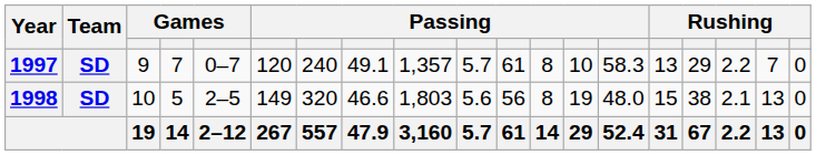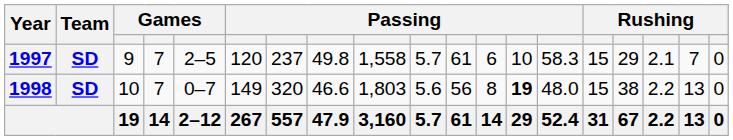 <table class="wikitable" style="text-align:center;">
 <tr>
 <th rowspan="2">Year</th>
 <th rowspan="2">Team</th>
 <th colspan="3">Games</th>
 <th colspan="9">Passing</th>
 <th colspan="5">Rushing</th>
 </tr>
 <tr>
 <th></th>
 <th></th>
 <th></th>
 <th></th>
 <th></th>
 <th></th>
 <th></th>
 <th></th>
 <th></th>
 <th></th>
 <th></th>
 <th></th>
 <th></th>
 <th></th>
 <th></th>
 <th></th>
 <th></th>
 </tr>
 <tr>
 <th><a href='#'>1997</a></th>
 <th><a href='#'>SD</a></th>
 <td>9</td>
 <td>7</td>
-<td>0–7</td>
+<td>2–5</td>
 <td>120</td>
-<td>240</td>
-<td>49.1</td>
-<td>1,357</td>
+<td>237</td>
+<td>49.8</td>
+<td>1,558</td>
 <td>5.7</td>
 <td>61</td>
-<td>8</td>
+<td>6</td>
 <td>10</td>
 <td>58.3</td>
-<td>13</td>
+<td>15</td>
 <td>29</td>
-<td>2.2</td>
+<td>2.1</td>
 <td>7</td>
 <td>0</td>
 </tr>
 <tr>
 <th><a href='#'>1998</a></th>
 <th><a href='#'>SD</a></th>
 <td>10</td>
-<td>5</td>
-<td>2–5</td>
+<td>7</td>
+<td>0–7</td>
 <td>149</td>
 <td>320</td>
 <td>46.6</td>
 <td>1,803</td>
 <td>5.6</td>
 <td>56</td>
 <td>8</td>
-<td>19</td>
+<td><strong>19</strong></td>
 <td>48.0</td>
 <td>15</td>
 <td>38</td>
-<td>2.1</td>
+<td>2.2</td>
 <td>13</td>
 <td>0</td>
 </tr>
 <tr>
 <th colspan="2"></th>
 <th>19</th>
 <th>14</th>
 <th>2–12</th>
 <th>267</th>
 <th>557</th>
 <th>47.9</th>
 <th>3,160</th>
 <th>5.7</th>
 <th>61</th>
 <th>14</th>
 <th>29</th>
 <th>52.4</th>
 <th>31</th>
 <th>67</th>
 <th>2.2</th>
 <th>13</th>
 <th>0</th>
 </tr>
 </table>
